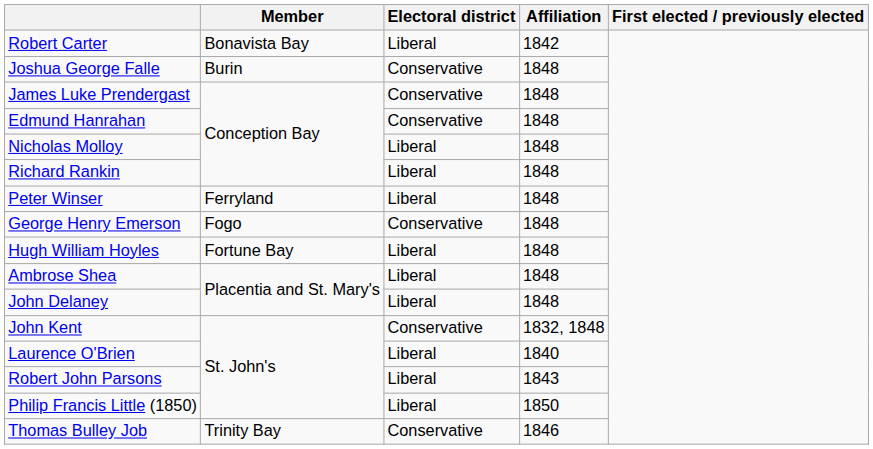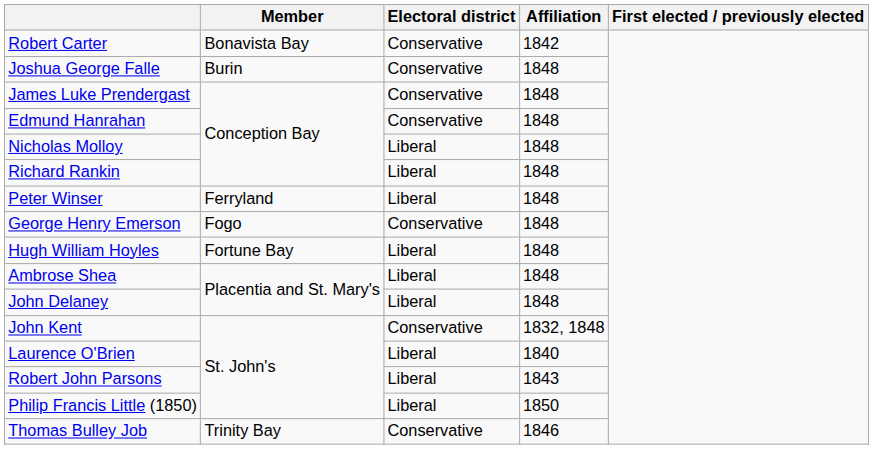 <table class="wikitable sortable">
 <tr>
 <th></th>
 <th>Member</th>
 <th>Electoral district</th>
 <th>Affiliation</th>
 <th>First elected / previously elected</th>
 </tr>
 <tr>
 <td><a href='#'>Robert Carter</a></td>
 <td>Bonavista Bay</td>
-<td>Liberal</td>
+<td>Conservative</td>
 <td>1842</td>
 </tr>
 <tr>
 <td><a href='#'>Joshua George Falle</a></td>
 <td>Burin</td>
 <td>Conservative</td>
 <td>1848</td>
 </tr>
 <tr>
 <td><a href='#'>James Luke Prendergast</a></td>
 <td rowspan=4>Conception Bay</td>
 <td>Conservative</td>
 <td>1848</td>
 </tr>
 <tr>
 <td><a href='#'>Edmund Hanrahan</a></td>
 <td>Conservative</td>
 <td>1848</td>
 </tr>
 <tr>
 <td><a href='#'>Nicholas Molloy</a></td>
 <td>Liberal</td>
 <td>1848</td>
 </tr>
 <tr>
 <td><a href='#'>Richard Rankin</a></td>
 <td>Liberal</td>
 <td>1848</td>
 </tr>
 <tr>
 <td><a href='#'>Peter Winser</a></td>
 <td>Ferryland</td>
 <td>Liberal</td>
 <td>1848</td>
 </tr>
 <tr>
 <td><a href='#'>George Henry Emerson</a></td>
 <td>Fogo</td>
 <td>Conservative</td>
 <td>1848</td>
 </tr>
 <tr>
 <td><a href='#'>Hugh William Hoyles</a></td>
 <td>Fortune Bay</td>
 <td>Liberal</td>
 <td>1848</td>
 </tr>
 <tr>
 <td><a href='#'>Ambrose Shea</a></td>
 <td rowspan=2>Placentia and St. Mary's</td>
 <td>Liberal</td>
 <td>1848</td>
 </tr>
 <tr>
 <td><a href='#'>John Delaney</a></td>
 <td>Liberal</td>
 <td>1848</td>
 </tr>
 <tr>
 <td><a href='#'>John Kent</a></td>
 <td rowspan=4>St. John's</td>
 <td>Conservative</td>
 <td>1832, 1848</td>
 </tr>
 <tr>
 <td><a href='#'>Laurence O'Brien</a></td>
 <td>Liberal</td>
 <td>1840</td>
 </tr>
 <tr>
 <td><a href='#'>Robert John Parsons</a></td>
 <td>Liberal</td>
 <td>1843</td>
 </tr>
 <tr>
 <td><a href='#'>Philip Francis Little</a> (1850)</td>
 <td>Liberal</td>
 <td>1850</td>
 </tr>
 <tr>
 <td><a href='#'>Thomas Bulley Job</a></td>
 <td>Trinity Bay</td>
 <td>Conservative</td>
 <td>1846</td>
 </tr>
 </table>
